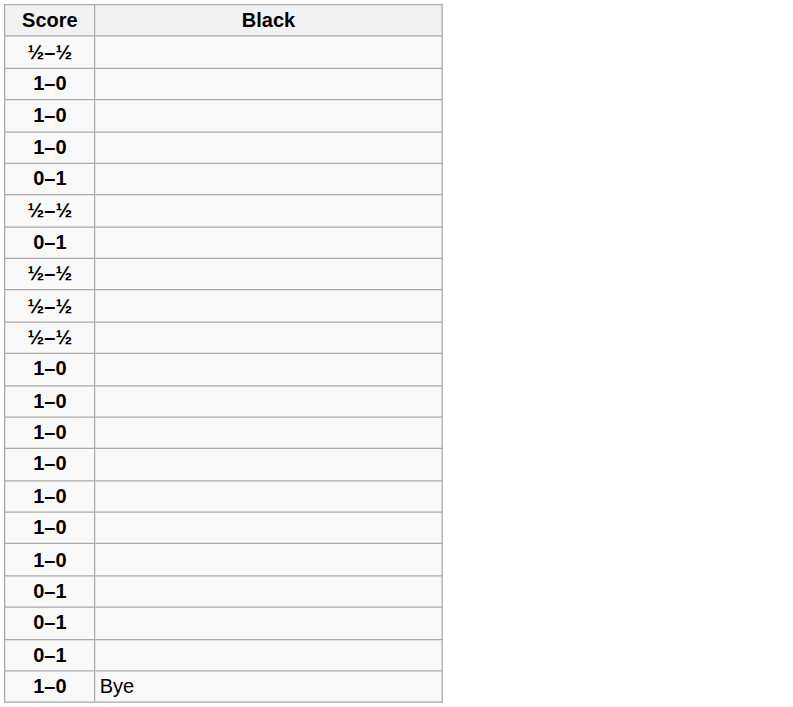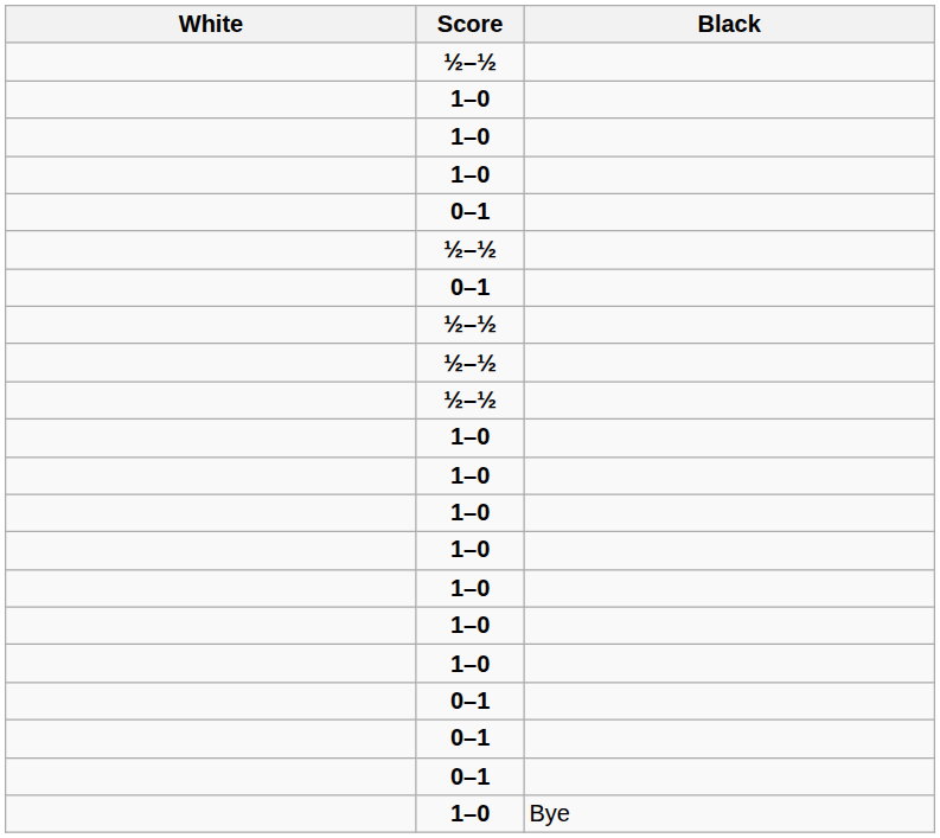 <table class="wikitable" style="text-align: center;">
 <tr>
+<th align="right" width="270">White</th>
 <th width="65">Score</th>
 <th align="left" width="270">Black</th>
 </tr>
 <tr>
+<td align=left></td>
 <td align=center><strong>½–½</strong></td>
 <td align=left></td>
 </tr>
 <tr>
+<td align=left><strong></strong></td>
 <td align=center><strong>1–0</strong></td>
 <td align=left></td>
 </tr>
 <tr>
+<td align=left><strong></strong></td>
 <td align=center><strong>1–0</strong></td>
 <td align=left></td>
 </tr>
 <tr>
+<td align=left><strong></strong></td>
 <td align=center><strong>1–0</strong></td>
 <td align=left></td>
 </tr>
 <tr>
+<td align=left></td>
 <td align=center><strong>0–1</strong></td>
 <td align=left><strong></strong></td>
 </tr>
 <tr>
+<td align=left></td>
 <td align=center><strong>½–½</strong></td>
 <td align=left></td>
 </tr>
 <tr>
+<td align=left></td>
 <td align=center><strong>0–1</strong></td>
 <td align=left><strong></strong></td>
 </tr>
 <tr>
+<td align=left></td>
 <td align=center><strong>½–½</strong></td>
 <td align=left></td>
 </tr>
 <tr>
+<td align=left></td>
 <td align=center><strong>½–½</strong></td>
 <td align=left></td>
 </tr>
 <tr>
+<td align=left></td>
 <td align=center><strong>½–½</strong></td>
 <td align=left></td>
 </tr>
 <tr>
+<td align=left><strong></strong></td>
 <td align=center><strong>1–0</strong></td>
 <td align=left></td>
 </tr>
 <tr>
+<td align=left><strong></strong></td>
 <td align=center><strong>1–0</strong></td>
 <td align=left></td>
 </tr>
 <tr>
+<td align=left><strong></strong></td>
 <td align=center><strong>1–0</strong></td>
 <td align=left></td>
 </tr>
 <tr>
+<td align=left><strong></strong></td>
 <td align=center><strong>1–0</strong></td>
 <td align=left></td>
 </tr>
 <tr>
+<td align=left><strong></strong></td>
 <td align=center><strong>1–0</strong></td>
 <td align=left></td>
 </tr>
 <tr>
+<td align=left><strong></strong></td>
 <td align=center><strong>1–0</strong></td>
 <td align=left></td>
 </tr>
 <tr>
+<td align=left><strong></strong></td>
 <td align=center><strong>1–0</strong></td>
 <td align=left></td>
 </tr>
 <tr>
+<td align=left></td>
 <td align=center><strong>0–1</strong></td>
 <td align=left><strong></strong></td>
 </tr>
 <tr>
+<td align=left></td>
 <td align=center><strong>0–1</strong></td>
 <td align=left><strong></strong></td>
 </tr>
 <tr>
+<td align=left></td>
 <td align=center><strong>0–1</strong></td>
 <td align=left><strong></strong></td>
 </tr>
 <tr>
+<td align=left><strong></strong></td>
 <td align=center><strong>1–0</strong></td>
 <td align=left>Bye</td>
 </tr>
 </table>
